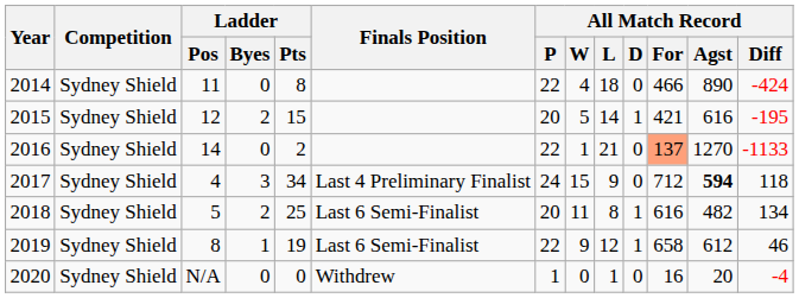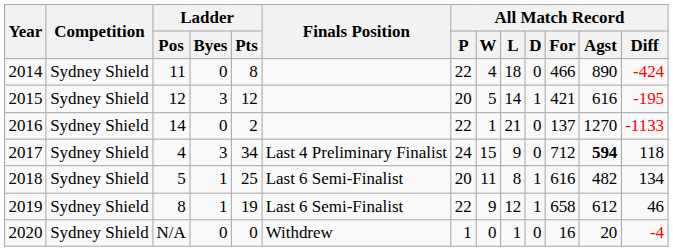 <table class="wikitable" width="auto" style="text-align: right">
 <tr>
 <th rowspan=2>Year</th>
 <th rowspan=2>Competition</th>
 <th colspan=3>Ladder</th>
 <th rowspan=2>Finals Position</th>
 <th colspan=7>All Match Record</th>
 </tr>
 <tr>
 <th>Pos</th>
 <th>Byes</th>
 <th>Pts</th>
 <th>P</th>
 <th>W</th>
 <th>L</th>
 <th>D</th>
 <th>For</th>
 <th>Agst</th>
 <th>Diff</th>
 </tr>
 <tr>
 <td>2014</td>
 <td align=center>Sydney Shield</td>
 <td>11</td>
 <td>0</td>
 <td>8</td>
 <td align=left></td>
 <td>22</td>
 <td>4</td>
 <td>18</td>
 <td>0</td>
 <td>466</td>
 <td>890</td>
 <td style="color:red;">-424</td>
 </tr>
 <tr>
 <td>2015</td>
 <td align=center>Sydney Shield</td>
 <td>12</td>
-<td>2</td>
-<td>15</td>
+<td>3</td>
+<td>12</td>
 <td align=left></td>
 <td>20</td>
 <td>5</td>
 <td>14</td>
 <td>1</td>
 <td>421</td>
 <td>616</td>
 <td style="color:red;">-195</td>
 </tr>
 <tr>
 <td>2016</td>
 <td align=center>Sydney Shield</td>
 <td>14</td>
 <td>0</td>
 <td>2</td>
 <td align=left></td>
 <td>22</td>
 <td>1</td>
 <td>21</td>
 <td>0</td>
-<td style="background: lightsalmon;">137</td>
+<td>137</td>
 <td>1270</td>
 <td style="color:red;">-1133</td>
 </tr>
 <tr>
 <td>2017</td>
 <td align=center>Sydney Shield</td>
 <td>4</td>
 <td>3</td>
 <td>34</td>
 <td align=left>Last 4 Preliminary Finalist</td>
 <td>24</td>
 <td>15</td>
 <td>9</td>
 <td>0</td>
 <td>712</td>
 <td><strong>594</strong></td>
 <td>118</td>
 </tr>
 <tr>
 <td>2018</td>
 <td align=center>Sydney Shield</td>
 <td>5</td>
-<td>2</td>
+<td>1</td>
 <td>25</td>
 <td align=left>Last 6 Semi-Finalist</td>
 <td>20</td>
 <td>11</td>
 <td>8</td>
 <td>1</td>
 <td>616</td>
 <td>482</td>
 <td>134</td>
 </tr>
 <tr>
 <td>2019</td>
 <td align=center>Sydney Shield</td>
 <td>8</td>
 <td>1</td>
 <td>19</td>
 <td align=left>Last 6 Semi-Finalist</td>
 <td>22</td>
 <td>9</td>
 <td>12</td>
 <td>1</td>
 <td>658</td>
 <td>612</td>
 <td>46</td>
 </tr>
 <tr>
 <td>2020</td>
 <td align=center>Sydney Shield</td>
 <td>N/A</td>
 <td>0</td>
 <td>0</td>
 <td align=left>Withdrew</td>
 <td>1</td>
 <td>0</td>
 <td>1</td>
 <td>0</td>
 <td>16</td>
 <td>20</td>
 <td style="color:red;">-4</td>
 </tr>
 </table>
